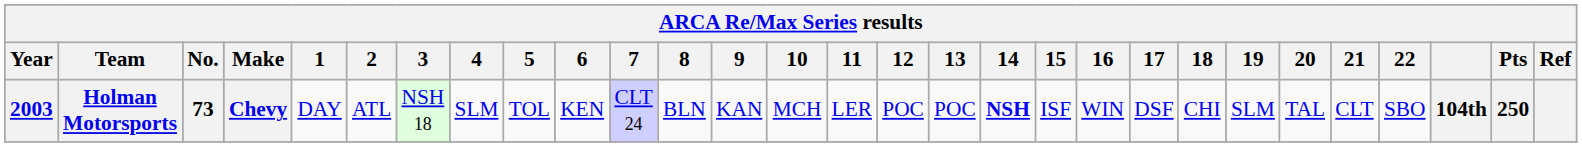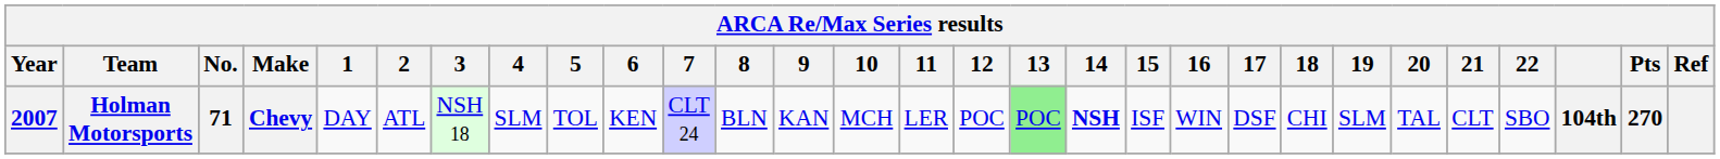 <table class="wikitable" style="text-align:center; font-size:75%">
 <tr>
 <th colspan=45><a href='#'>ARCA Re/Max Series</a> results</th>
 </tr>
 <tr>
 <th>Year</th>
 <th>Team</th>
 <th>No.</th>
 <th>Make</th>
 <th>1</th>
 <th>2</th>
 <th>3</th>
 <th>4</th>
 <th>5</th>
 <th>6</th>
 <th>7</th>
 <th>8</th>
 <th>9</th>
 <th>10</th>
 <th>11</th>
 <th>12</th>
 <th>13</th>
 <th>14</th>
 <th>15</th>
 <th>16</th>
 <th>17</th>
 <th>18</th>
 <th>19</th>
 <th>20</th>
 <th>21</th>
 <th>22</th>
 <th></th>
 <th>Pts</th>
 <th>Ref</th>
 </tr>
 <tr>
-<th><a href='#'>2003</a></th>
+<th><a href='#'>2007</a></th>
 <th><a href='#'>Holman Motorsports</a></th>
-<th>73</th>
+<th>71</th>
 <th><a href='#'>Chevy</a></th>
 <td><a href='#'>DAY</a></td>
 <td><a href='#'>ATL</a></td>
 <td style="background:#DFFFDF;"><a href='#'>NSH</a><br><small>18</small></td>
 <td><a href='#'>SLM</a></td>
 <td><a href='#'>TOL</a></td>
 <td><a href='#'>KEN</a></td>
 <td style="background:#CFCFFF;"><a href='#'>CLT</a><br><small>24</small></td>
 <td><a href='#'>BLN</a></td>
 <td><a href='#'>KAN</a></td>
 <td><a href='#'>MCH</a></td>
 <td><a href='#'>LER</a></td>
 <td><a href='#'>POC</a></td>
-<td><a href='#'>POC</a></td>
+<td style="background: lightgreen;"><a href='#'>POC</a></td>
 <td><strong><a href='#'>NSH</a></strong></td>
 <td><a href='#'>ISF</a></td>
 <td><a href='#'>WIN</a></td>
 <td><a href='#'>DSF</a></td>
 <td><a href='#'>CHI</a></td>
 <td><a href='#'>SLM</a></td>
 <td><a href='#'>TAL</a></td>
 <td><a href='#'>CLT</a></td>
 <td><a href='#'>SBO</a></td>
 <th>104th</th>
-<th>250</th>
+<th>270</th>
 <th></th>
 </tr>
 </table>
